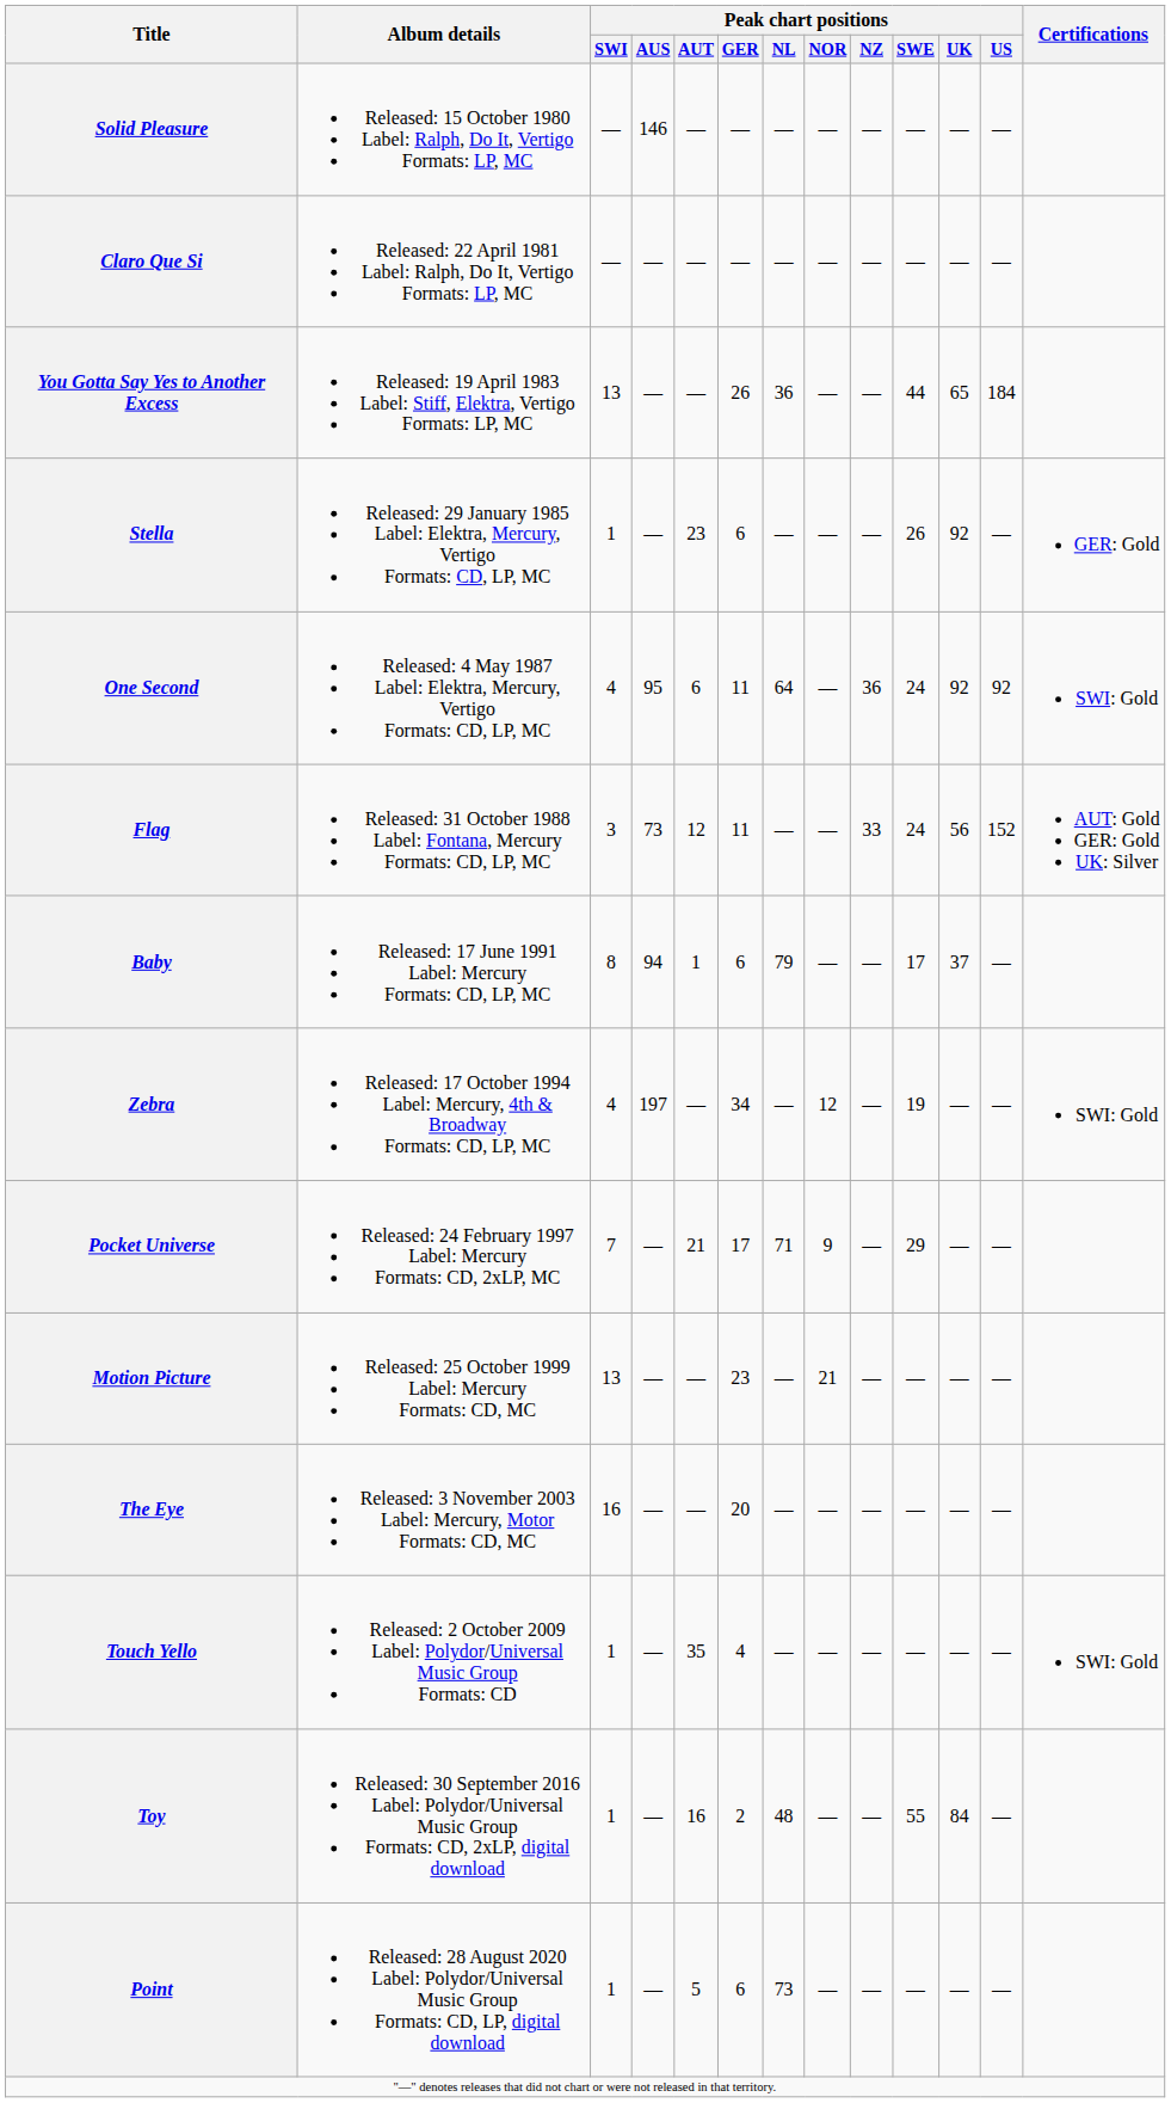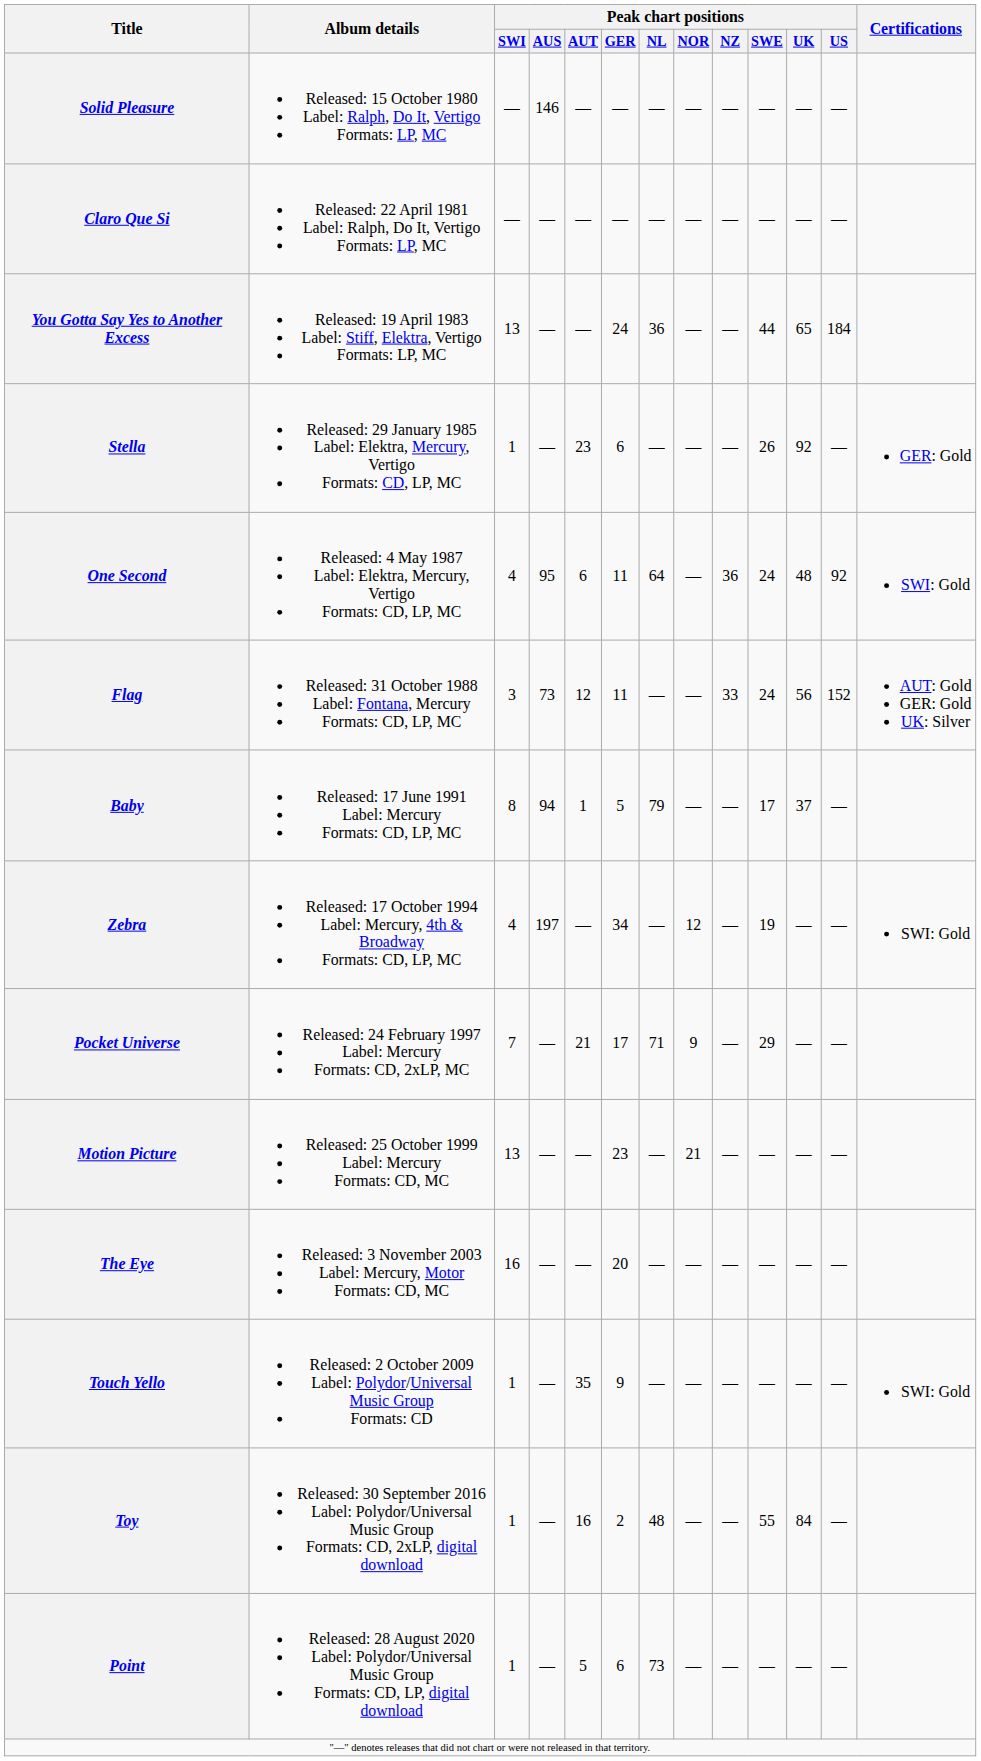 <table class="wikitable plainrowheaders" style="text-align:center;">
 <tr>
 <th rowspan="2" scope="col" style="width:15em;">Title</th>
 <th rowspan="2" scope="col" style="width:15em;">Album details</th>
 <th colspan="10">Peak chart positions</th>
 <th rowspan="2"><a href='#'>Certifications</a></th>
 </tr>
 <tr>
 <th scope="col" style="width:2em;font-size:90%;"><a href='#'>SWI</a><br></th>
 <th scope="col" style="width:2em;font-size:90%;"><a href='#'>AUS</a><br></th>
 <th scope="col" style="width:2em;font-size:90%;"><a href='#'>AUT</a><br></th>
 <th scope="col" style="width:2em;font-size:90%;"><a href='#'>GER</a><br></th>
 <th scope="col" style="width:2em;font-size:90%;"><a href='#'>NL</a><br></th>
 <th scope="col" style="width:2em;font-size:90%;"><a href='#'>NOR</a><br></th>
 <th scope="col" style="width:2em;font-size:90%;"><a href='#'>NZ</a><br></th>
 <th scope="col" style="width:2em;font-size:90%;"><a href='#'>SWE</a><br></th>
 <th scope="col" style="width:2em;font-size:90%;"><a href='#'>UK</a><br></th>
 <th scope="col" style="width:2em;font-size:90%;"><a href='#'>US</a><br></th>
 </tr>
 <tr>
 <th scope="row"><em><a href='#'>Solid Pleasure</a></em></th>
 <td><br><ul><li>Released: 15 October 1980</li><li>Label: <a href='#'>Ralph</a>, <a href='#'>Do It</a>, <a href='#'>Vertigo</a></li><li>Formats: <a href='#'>LP</a>, <a href='#'>MC</a></li></ul></td>
 <td>—</td>
 <td>146</td>
 <td>—</td>
 <td>—</td>
 <td>—</td>
 <td>—</td>
 <td>—</td>
 <td>—</td>
 <td>—</td>
 <td>—</td>
 <td></td>
 </tr>
 <tr>
 <th scope="row"><em><a href='#'>Claro Que Si</a></em></th>
 <td><br><ul><li>Released: 22 April 1981</li><li>Label: Ralph, Do It, Vertigo</li><li>Formats: <a href='#'>LP</a>, MC</li></ul></td>
 <td>—</td>
 <td>—</td>
 <td>—</td>
 <td>—</td>
 <td>—</td>
 <td>—</td>
 <td>—</td>
 <td>—</td>
 <td>—</td>
 <td>—</td>
 <td></td>
 </tr>
 <tr>
 <th scope="row"><em><a href='#'>You Gotta Say Yes to Another Excess</a></em></th>
 <td><br><ul><li>Released: 19 April 1983</li><li>Label: <a href='#'>Stiff</a>, <a href='#'>Elektra</a>, Vertigo</li><li>Formats: LP, MC</li></ul></td>
 <td>13</td>
 <td>—</td>
 <td>—</td>
-<td>26</td>
+<td>24</td>
 <td>36</td>
 <td>—</td>
 <td>—</td>
 <td>44</td>
 <td>65</td>
 <td>184</td>
 <td></td>
 </tr>
 <tr>
 <th scope="row"><em><a href='#'>Stella</a></em></th>
 <td><br><ul><li>Released: 29 January 1985</li><li>Label: Elektra, <a href='#'>Mercury</a>, Vertigo</li><li>Formats: <a href='#'>CD</a>, LP, MC</li></ul></td>
 <td>1</td>
 <td>—</td>
 <td>23</td>
 <td>6</td>
 <td>—</td>
 <td>—</td>
 <td>—</td>
 <td>26</td>
 <td>92</td>
 <td>—</td>
 <td><br><ul><li><a href='#'>GER</a>: Gold</li></ul></td>
 </tr>
 <tr>
 <th scope="row"><em><a href='#'>One Second</a></em></th>
 <td><br><ul><li>Released: 4 May 1987</li><li>Label: Elektra, Mercury, Vertigo</li><li>Formats: CD, LP, MC</li></ul></td>
 <td>4</td>
 <td>95</td>
 <td>6</td>
 <td>11</td>
 <td>64</td>
 <td>—</td>
 <td>36</td>
 <td>24</td>
-<td>92</td>
+<td>48</td>
 <td>92</td>
 <td><br><ul><li><a href='#'>SWI</a>: Gold</li></ul></td>
 </tr>
 <tr>
 <th scope="row"><em><a href='#'>Flag</a></em></th>
 <td><br><ul><li>Released: 31 October 1988</li><li>Label: <a href='#'>Fontana</a>, Mercury</li><li>Formats: CD, LP, MC</li></ul></td>
 <td>3</td>
 <td>73</td>
 <td>12</td>
 <td>11</td>
 <td>—</td>
 <td>—</td>
 <td>33</td>
 <td>24</td>
 <td>56</td>
 <td>152</td>
 <td><br><ul><li><a href='#'>AUT</a>: Gold</li><li>GER: Gold</li><li><a href='#'>UK</a>: Silver</li></ul></td>
 </tr>
 <tr>
 <th scope="row"><em><a href='#'>Baby</a></em></th>
 <td><br><ul><li>Released: 17 June 1991</li><li>Label: Mercury</li><li>Formats: CD, LP, MC</li></ul></td>
 <td>8</td>
 <td>94</td>
 <td>1</td>
-<td>6</td>
+<td>5</td>
 <td>79</td>
 <td>—</td>
 <td>—</td>
 <td>17</td>
 <td>37</td>
 <td>—</td>
 <td></td>
 </tr>
 <tr>
 <th scope="row"><em><a href='#'>Zebra</a></em></th>
 <td><br><ul><li>Released: 17 October 1994</li><li>Label: Mercury, <a href='#'>4th & Broadway</a></li><li>Formats: CD, LP, MC</li></ul></td>
 <td>4</td>
 <td>197</td>
 <td>—</td>
 <td>34</td>
 <td>—</td>
 <td>12</td>
 <td>—</td>
 <td>19</td>
 <td>—</td>
 <td>—</td>
 <td><br><ul><li>SWI: Gold</li></ul></td>
 </tr>
 <tr>
 <th scope="row"><em><a href='#'>Pocket Universe</a></em></th>
 <td><br><ul><li>Released: 24 February 1997</li><li>Label: Mercury</li><li>Formats: CD, 2xLP, MC</li></ul></td>
 <td>7</td>
 <td>—</td>
 <td>21</td>
 <td>17</td>
 <td>71</td>
 <td>9</td>
 <td>—</td>
 <td>29</td>
 <td>—</td>
 <td>—</td>
 <td></td>
 </tr>
 <tr>
 <th scope="row"><em><a href='#'>Motion Picture</a></em></th>
 <td><br><ul><li>Released: 25 October 1999</li><li>Label: Mercury</li><li>Formats: CD, MC</li></ul></td>
 <td>13</td>
 <td>—</td>
 <td>—</td>
 <td>23</td>
 <td>—</td>
 <td>21</td>
 <td>—</td>
 <td>—</td>
 <td>—</td>
 <td>—</td>
 <td></td>
 </tr>
 <tr>
 <th scope="row"><em><a href='#'>The Eye</a></em></th>
 <td><br><ul><li>Released: 3 November 2003</li><li>Label: Mercury, <a href='#'>Motor</a></li><li>Formats: CD, MC</li></ul></td>
 <td>16</td>
 <td>—</td>
 <td>—</td>
 <td>20</td>
 <td>—</td>
 <td>—</td>
 <td>—</td>
 <td>—</td>
 <td>—</td>
 <td>—</td>
 <td></td>
 </tr>
 <tr>
 <th scope="row"><em><a href='#'>Touch Yello</a></em></th>
 <td><br><ul><li>Released: 2 October 2009</li><li>Label: <a href='#'>Polydor</a>/<a href='#'>Universal Music Group</a></li><li>Formats: CD</li></ul></td>
 <td>1</td>
 <td>—</td>
 <td>35</td>
-<td>4</td>
+<td>9</td>
 <td>—</td>
 <td>—</td>
 <td>—</td>
 <td>—</td>
 <td>—</td>
 <td>—</td>
 <td><br><ul><li>SWI: Gold</li></ul></td>
 </tr>
 <tr>
 <th scope="row"><em><a href='#'>Toy</a></em></th>
 <td><br><ul><li>Released: 30 September 2016</li><li>Label: Polydor/Universal Music Group</li><li>Formats: CD, 2xLP, <a href='#'>digital download</a></li></ul></td>
 <td>1</td>
 <td>—</td>
 <td>16</td>
 <td>2</td>
 <td>48</td>
 <td>—</td>
 <td>—</td>
 <td>55</td>
 <td>84</td>
 <td>—</td>
 <td></td>
 </tr>
 <tr>
 <th scope="row"><em><a href='#'>Point</a></em></th>
 <td><br><ul><li>Released: 28 August 2020</li><li>Label: Polydor/Universal Music Group</li><li>Formats: CD, LP, <a href='#'>digital download</a></li></ul></td>
 <td>1</td>
 <td>—</td>
 <td>5</td>
 <td>6</td>
 <td>73</td>
 <td>—</td>
 <td>—</td>
 <td>—</td>
 <td>—</td>
 <td>—</td>
 <td></td>
 </tr>
 <tr>
 <td colspan="13" style="font-size:8pt">"—" denotes releases that did not chart or were not released in that territory.</td>
 </tr>
 </table>
